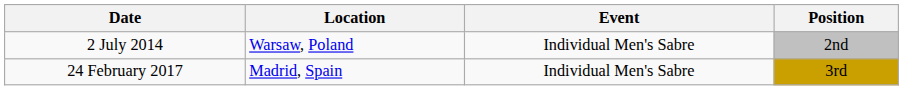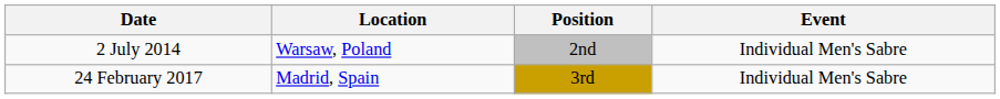 <table class="wikitable" width="50%" style="font-size:90%; text-align:center;">
 <tr>
 <th>Date</th>
 <th>Location</th>
+<th>Position</th>
 <th>Event</th>
-<th>Position</th>
 </tr>
 <tr>
 <td>2 July 2014</td>
 <td rowspan="1" align="left"> <a href='#'>Warsaw</a>, <a href='#'>Poland</a></td>
+<td bgcolor="silver">2nd</td>
 <td>Individual Men's Sabre</td>
-<td bgcolor="silver">2nd</td>
 </tr>
 <tr>
 <td>24 February 2017</td>
 <td rowspan="1" align="left"> <a href='#'>Madrid</a>, <a href='#'>Spain</a></td>
+<td bgcolor="caramel">3rd</td>
 <td>Individual Men's Sabre</td>
-<td bgcolor="caramel">3rd</td>
 </tr>
 </table>
